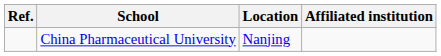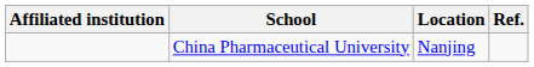 <table class="wikitable sortable">
 <tr>
-<th>Ref.</th>
+<th>Affiliated institution</th>
 <th>School</th>
 <th>Location</th>
-<th>Affiliated institution</th>
+<th>Ref.</th>
 </tr>
 <tr>
 <td></td>
 <td><a href='#'>China Pharmaceutical University</a></td>
 <td><a href='#'>Nanjing</a></td>
 <td></td>
 </tr>
 </table>
